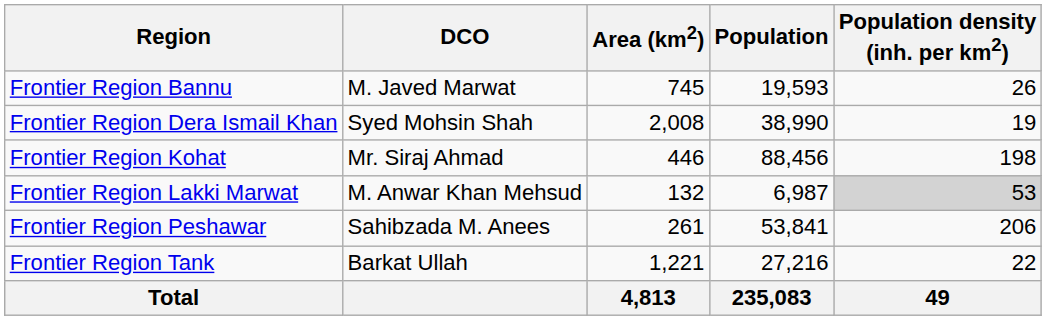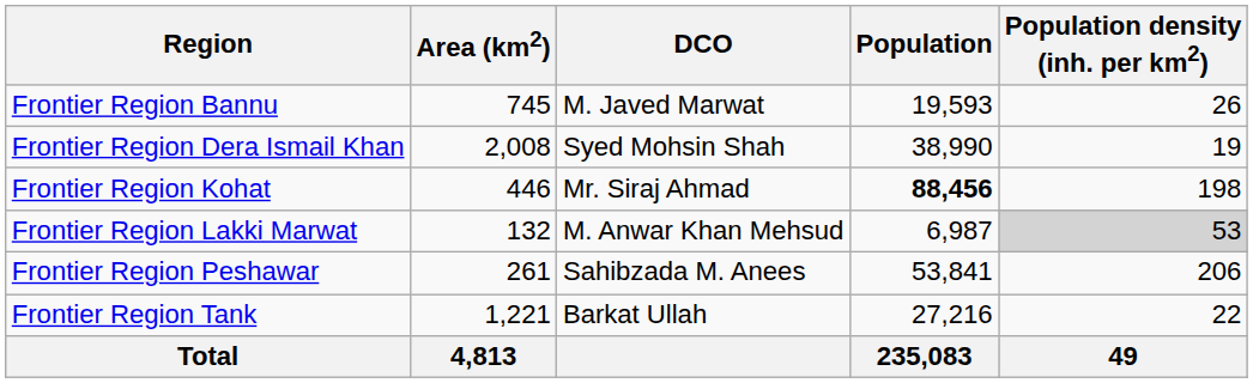 <table class="wikitable sortable">
 <tr>
 <th>Region</th>
+<th>Area (km<sup>2</sup>)</th>
 <th>DCO</th>
-<th>Area (km<sup>2</sup>)</th>
 <th>Population</th>
 <th>Population density<br>(inh. per km<sup>2</sup>)</th>
 </tr>
 <tr>
 <td><a href='#'>Frontier Region Bannu</a></td>
+<td align=right>745</td>
 <td>M. Javed Marwat</td>
-<td align=right>745</td>
 <td align=right>19,593</td>
 <td align=right>26</td>
 </tr>
 <tr>
 <td><a href='#'>Frontier Region Dera Ismail Khan</a></td>
+<td align=right>2,008</td>
 <td>Syed Mohsin Shah</td>
-<td align=right>2,008</td>
 <td align=right>38,990</td>
 <td align=right>19</td>
 </tr>
 <tr>
 <td><a href='#'>Frontier Region Kohat</a></td>
+<td align=right>446</td>
 <td>Mr. Siraj Ahmad</td>
-<td align=right>446</td>
-<td align=right>88,456</td>
+<td align=right><strong>88,456</strong></td>
 <td align=right>198</td>
 </tr>
 <tr>
 <td><a href='#'>Frontier Region Lakki Marwat</a></td>
+<td align=right>132</td>
 <td>M. Anwar Khan Mehsud</td>
-<td align=right>132</td>
 <td align=right>6,987</td>
 <td align=right style="background: lightgrey;">53</td>
 </tr>
 <tr>
 <td><a href='#'>Frontier Region Peshawar</a></td>
+<td align=right>261</td>
 <td>Sahibzada M. Anees</td>
-<td align=right>261</td>
 <td align=right>53,841</td>
 <td align=right>206</td>
 </tr>
 <tr>
 <td><a href='#'>Frontier Region Tank</a></td>
+<td align=right>1,221</td>
 <td>Barkat Ullah</td>
-<td align=right>1,221</td>
 <td align=right>27,216</td>
 <td align=right>22</td>
 </tr>
 <tr class="sortbottom" style="background:#cccccc">
 <th>Total</th>
+<th>4,813</th>
 <th></th>
-<th>4,813</th>
 <th>235,083</th>
 <th>49</th>
 </tr>
 </table>
